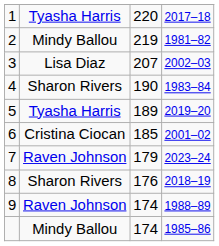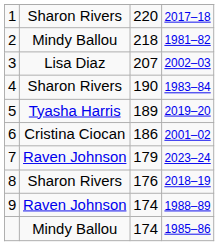 <table class="wikitable sortable" style="text-align: center">
 <tr>
 </tr>
 <tr>
 <td>1</td>
-<td><a href='#'>Tyasha Harris</a></td>
+<td>Sharon Rivers</td>
 <td>220</td>
 <td style="font-size:80%;"><a href='#'>2017–18</a></td>
 </tr>
 <tr>
 <td>2</td>
 <td>Mindy Ballou</td>
-<td>219</td>
+<td>218</td>
 <td style="font-size:80%;"><a href='#'>1981–82</a></td>
 </tr>
 <tr>
 <td>3</td>
 <td>Lisa Diaz</td>
 <td>207</td>
 <td style="font-size:80%;"><a href='#'>2002–03</a></td>
 </tr>
 <tr>
 <td>4</td>
 <td>Sharon Rivers</td>
 <td>190</td>
 <td style="font-size:80%;"><a href='#'>1983–84</a></td>
 </tr>
 <tr>
 <td>5</td>
 <td><a href='#'>Tyasha Harris</a></td>
 <td>189</td>
 <td style="font-size:80%;"><a href='#'>2019–20</a></td>
 </tr>
 <tr>
 <td>6</td>
 <td>Cristina Ciocan</td>
-<td>185</td>
+<td>186</td>
 <td style="font-size:80%;"><a href='#'>2001–02</a></td>
 </tr>
 <tr>
 <td>7</td>
 <td><a href='#'>Raven Johnson</a></td>
 <td>179</td>
 <td style="font-size:80%;"><a href='#'>2023–24</a></td>
 </tr>
 <tr>
 <td>8</td>
 <td>Sharon Rivers</td>
 <td>176</td>
 <td style="font-size:80%;"><a href='#'>2018–19</a></td>
 </tr>
 <tr>
 <td>9</td>
 <td><a href='#'>Raven Johnson</a></td>
 <td>174</td>
 <td style="font-size:80%;"><a href='#'>1988–89</a></td>
 </tr>
 <tr>
 <td></td>
 <td>Mindy Ballou</td>
 <td>174</td>
 <td style="font-size:80%;"><a href='#'>1985–86</a></td>
 </tr>
 </table>
